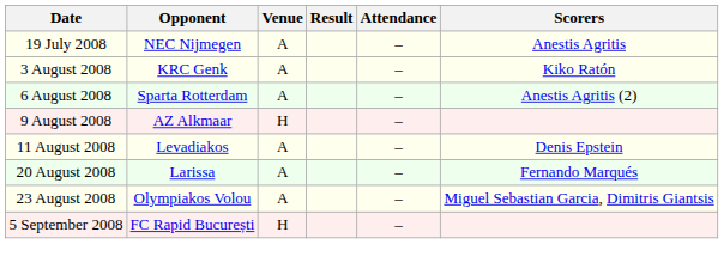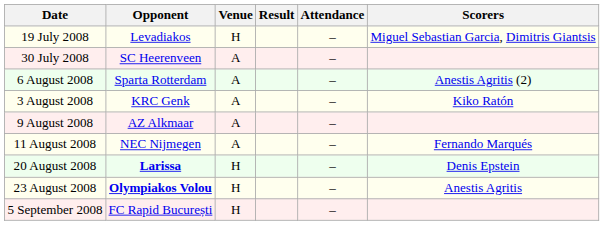 <table class="wikitable sortable" style="font-size:95%; text-align:center">
 <tr>
 <th>Date</th>
 <th>Opponent</th>
 <th>Venue</th>
 <th>Result</th>
 <th>Attendance</th>
 <th>Scorers</th>
 </tr>
 <tr bgcolor = "#FFFFEE">
 <td>19 July 2008</td>
-<td><a href='#'>NEC Nijmegen</a></td>
+<td><a href='#'>Levadiakos</a></td>
+<td>H</td>
+<td></td>
+<td>–</td>
+<td> <a href='#'>Miguel Sebastian Garcia</a>, <a href='#'>Dimitris Giantsis</a></td>
+</tr>
+<tr bgcolor = "#FFEEEE">
+<td>30 July 2008</td>
+<td><a href='#'>SC Heerenveen</a></td>
 <td>A</td>
 <td></td>
 <td>–</td>
-<td><a href='#'>Anestis Agritis</a></td>
+<td></td>
+</tr>
+<tr bgcolor = "#EEFFEE">
+<td>6 August 2008</td>
+<td><a href='#'>Sparta Rotterdam</a></td>
+<td>A</td>
+<td></td>
+<td>–</td>
+<td><a href='#'>Anestis Agritis</a> (2)</td>
 </tr>
 <tr bgcolor = "#FFFFEE">
 <td>3 August 2008</td>
 <td><a href='#'>KRC Genk</a></td>
 <td>A</td>
 <td></td>
 <td>–</td>
 <td> <a href='#'>Kiko Ratón</a></td>
 </tr>
-<tr bgcolor = "#EEFFEE">
-<td>6 August 2008</td>
-<td><a href='#'>Sparta Rotterdam</a></td>
-<td>A</td>
-<td></td>
-<td>–</td>
-<td><a href='#'>Anestis Agritis</a> (2)</td>
-</tr>
 <tr bgcolor = "#FFEEEE">
 <td>9 August 2008</td>
 <td><a href='#'>AZ Alkmaar</a></td>
-<td>H</td>
+<td>A</td>
 <td></td>
 <td>–</td>
 <td></td>
 </tr>
 <tr bgcolor = "#FFFFEE">
 <td>11 August 2008</td>
-<td><a href='#'>Levadiakos</a></td>
-<td>A</td>
-<td></td>
-<td>–</td>
-<td> <a href='#'>Denis Epstein</a></td>
-</tr>
-<tr bgcolor = "#EEFFEE">
-<td>20 August 2008</td>
-<td><a href='#'>Larissa</a></td>
+<td><a href='#'>NEC Nijmegen</a></td>
 <td>A</td>
 <td></td>
 <td>–</td>
 <td><a href='#'>Fernando Marqués</a></td>
 </tr>
+<tr bgcolor = "#EEFFEE">
+<td>20 August 2008</td>
+<td><strong><a href='#'>Larissa</a></strong></td>
+<td>H</td>
+<td></td>
+<td>–</td>
+<td> <a href='#'>Denis Epstein</a></td>
+</tr>
 <tr bgcolor = "#FFFFEE">
 <td>23 August 2008</td>
-<td><a href='#'>Olympiakos Volou</a></td>
-<td>A</td>
+<td><strong><a href='#'>Olympiakos Volou</a></strong></td>
+<td>H</td>
 <td></td>
 <td>–</td>
-<td> <a href='#'>Miguel Sebastian Garcia</a>, <a href='#'>Dimitris Giantsis</a></td>
+<td><a href='#'>Anestis Agritis</a></td>
 </tr>
 <tr bgcolor = "#FFEEEE">
 <td>5 September 2008</td>
 <td><a href='#'>FC Rapid București</a></td>
 <td>H</td>
 <td></td>
 <td>–</td>
 <td></td>
 </tr>
 </table>
